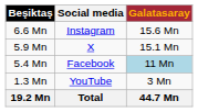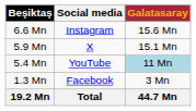 <table class="wikitable sortable" style="width:auto; margin:auto;">
 <tr>
 <th style="color:white; background-color:black;">Beşiktaş</th>
 <th>Social media</th>
 <th style="color:#FFB300; background-color:#A32638;">Galatasaray</th>
 </tr>
 <tr style="text-align:center;">
 <td>6.6 Mn</td>
 <td><a href='#'>Instagram</a></td>
 <td>15.6 Mn</td>
 </tr>
 <tr style="text-align:center;">
 <td>5.9 Mn</td>
 <td><a href='#'>X</a></td>
 <td>15.1 Mn</td>
 </tr>
 <tr style="text-align:center;">
 <td>5.4 Mn</td>
-<td><a href='#'>Facebook</a></td>
+<td><a href='#'>YouTube</a></td>
 <td style="background: lightblue;">11 Mn</td>
 </tr>
 <tr style="text-align:center;">
 <td>1.3 Mn</td>
-<td><a href='#'>YouTube</a></td>
+<td><a href='#'>Facebook</a></td>
 <td>3 Mn</td>
 </tr>
 <tr style="text-align:center;">
 <th>19.2 Mn</th>
 <th>Total</th>
 <th>44.7 Mn</th>
 </tr>
 </table>
